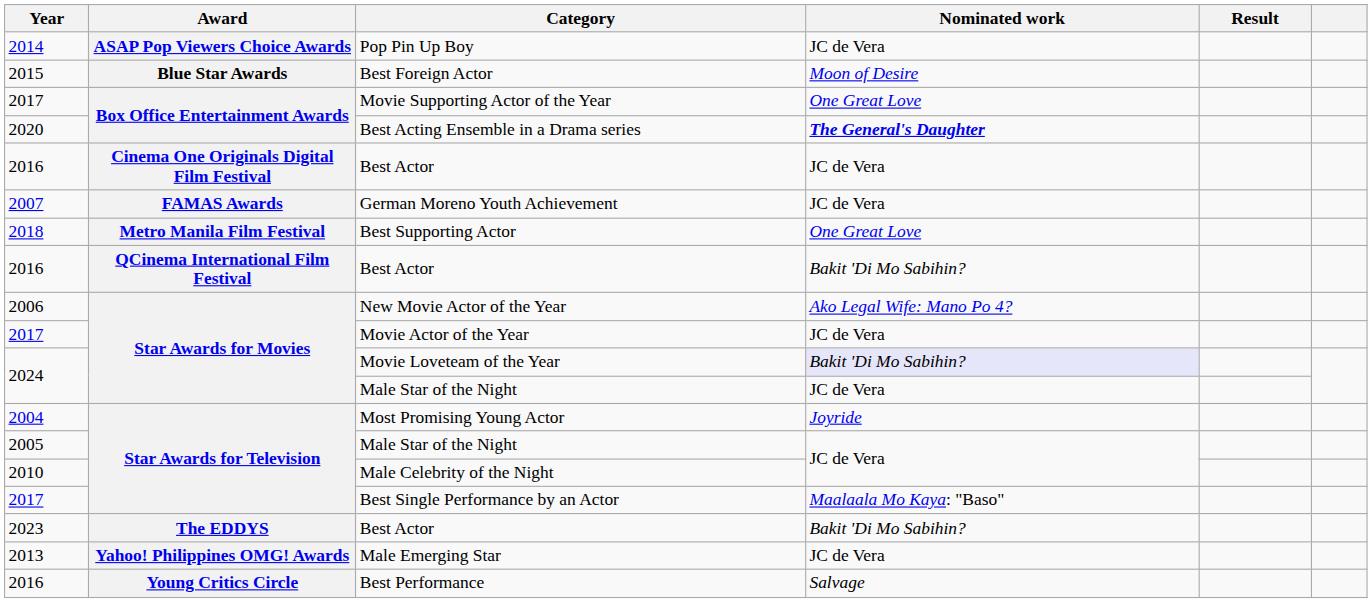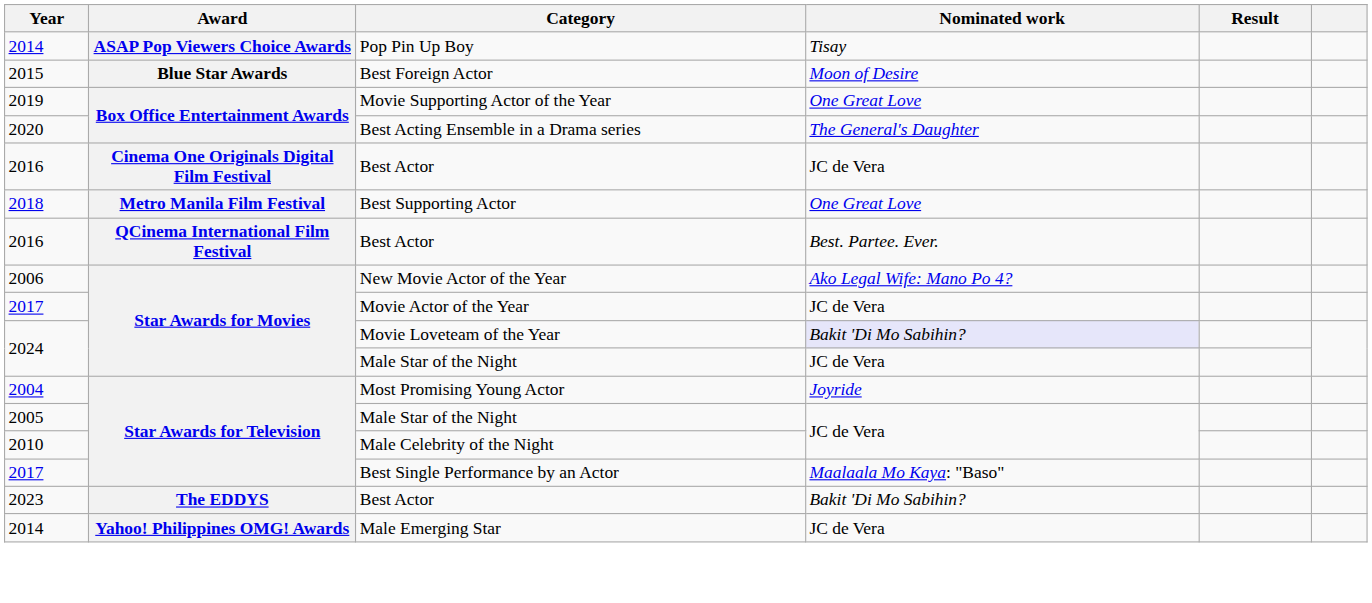 <table class="wikitable plainrowheaders" style="width:99%;">
 <tr>
 <th scope="col" style="width:6%;">Year</th>
 <th scope="col" style="width:19%;">Award</th>
 <th scope="col" style="width:32%;">Category</th>
 <th scope="col" style="width:28%;">Nominated work</th>
 <th scope="col" style="width:8%;">Result</th>
 <th scope="col" style="width:4%;" class="unsortable"></th>
 </tr>
 <tr>
 <td><a href='#'>2014</a></td>
 <th scope="rowgroup"><a href='#'>ASAP Pop Viewers Choice Awards</a></th>
 <td>Pop Pin Up Boy</td>
-<td>JC de Vera</td>
+<td><em>Tisay</em></td>
 <td></td>
 <td></td>
 </tr>
 <tr>
 <td>2015</td>
 <th scope="rowgroup">Blue Star Awards</th>
 <td>Best Foreign Actor</td>
 <td><em><a href='#'>Moon of Desire</a></em></td>
 <td></td>
 <td></td>
 </tr>
 <tr>
-<td>2017</td>
+<td>2019</td>
 <th rowspan="2" scope="rowgroup"><a href='#'>Box Office Entertainment Awards</a></th>
 <td>Movie Supporting Actor of the Year</td>
 <td><em><a href='#'>One Great Love</a></em></td>
 <td></td>
 <td></td>
 </tr>
 <tr>
 <td>2020</td>
 <td>Best Acting Ensemble in a Drama series</td>
-<td><strong><em><a href='#'>The General's Daughter</a></em></strong></td>
+<td><em><a href='#'>The General's Daughter</a></em></td>
 <td></td>
 <td></td>
 </tr>
 <tr>
 <td>2016</td>
 <th scope="rowgroup"><a href='#'>Cinema One Originals Digital Film Festival</a></th>
 <td>Best Actor</td>
-<td>JC de Vera</td>
-<td></td>
-<td></td>
-</tr>
-<tr>
-<td><a href='#'>2007</a></td>
-<th scope="rowgroup"><a href='#'>FAMAS Awards</a></th>
-<td>German Moreno Youth Achievement</td>
 <td>JC de Vera</td>
 <td></td>
 <td></td>
 </tr>
 <tr>
 <td><a href='#'>2018</a></td>
 <th scope="rowgroup"><a href='#'>Metro Manila Film Festival</a></th>
 <td>Best Supporting Actor</td>
 <td><em><a href='#'>One Great Love</a></em></td>
 <td></td>
 <td></td>
 </tr>
 <tr>
 <td>2016</td>
 <th scope="rowgroup"><a href='#'>QCinema International Film Festival</a></th>
 <td>Best Actor</td>
-<td><em>Bakit 'Di Mo Sabihin?</em></td>
+<td><em>Best. Partee. Ever.</em></td>
 <td></td>
 <td></td>
 </tr>
 <tr>
 <td>2006</td>
 <th rowspan="4" scope="rowgroup"><a href='#'>Star Awards for Movies</a></th>
 <td>New Movie Actor of the Year</td>
 <td><em><a href='#'>Ako Legal Wife: Mano Po 4?</a></em></td>
 <td></td>
 <td></td>
 </tr>
 <tr>
 <td><a href='#'>2017</a></td>
 <td>Movie Actor of the Year</td>
 <td>JC de Vera</td>
 <td></td>
 <td></td>
 </tr>
 <tr>
 <td rowspan="2">2024</td>
 <td>Movie Loveteam of the Year</td>
 <td style="background: lavender;"><em>Bakit 'Di Mo Sabihin?</em></td>
 <td></td>
 <td rowspan="2"></td>
 </tr>
 <tr>
 <td>Male Star of the Night</td>
 <td>JC de Vera</td>
 <td></td>
 </tr>
 <tr>
 <td><a href='#'>2004</a></td>
 <th rowspan="4" scope="rowgroup"><a href='#'>Star Awards for Television</a></th>
 <td>Most Promising Young Actor</td>
 <td><em><a href='#'>Joyride</a></em></td>
 <td></td>
 <td></td>
 </tr>
 <tr>
 <td>2005</td>
 <td>Male Star of the Night</td>
 <td rowspan="2">JC de Vera</td>
 <td></td>
 <td></td>
 </tr>
 <tr>
 <td>2010</td>
 <td>Male Celebrity of the Night</td>
 <td></td>
 <td></td>
 </tr>
 <tr>
 <td><a href='#'>2017</a></td>
 <td>Best Single Performance by an Actor</td>
 <td><em><a href='#'>Maalaala Mo Kaya</a></em>: "Baso"</td>
 <td></td>
 <td></td>
 </tr>
 <tr>
 <td>2023</td>
 <th scope="rowgroup"><a href='#'>The EDDYS</a></th>
 <td>Best Actor</td>
 <td><em>Bakit 'Di Mo Sabihin?</em></td>
 <td></td>
 <td></td>
 </tr>
 <tr>
-<td>2013</td>
+<td>2014</td>
 <th scope="rowgroup"><a href='#'>Yahoo! Philippines OMG! Awards</a></th>
 <td>Male Emerging Star</td>
 <td>JC de Vera</td>
 <td></td>
 <td></td>
 </tr>
-<tr>
-<td>2016</td>
-<th scope="rowgroup"><a href='#'>Young Critics Circle</a></th>
-<td>Best Performance</td>
-<td><em>Salvage</em></td>
-<td></td>
-<td></td>
-</tr>
 </table>
